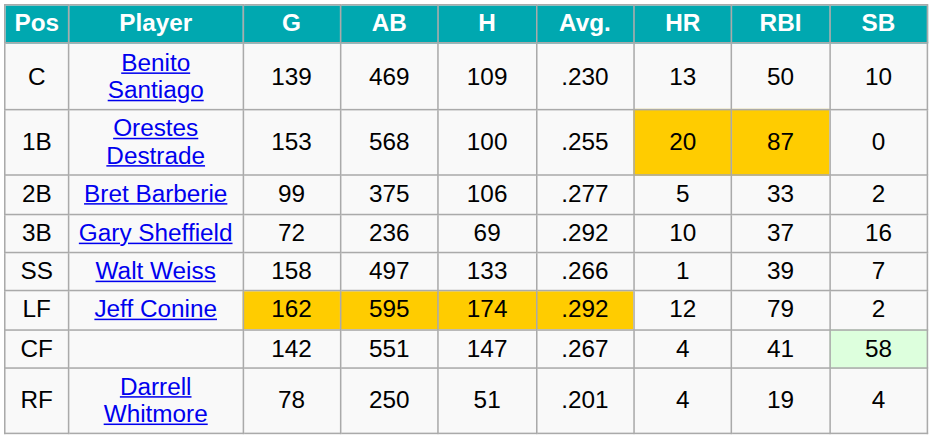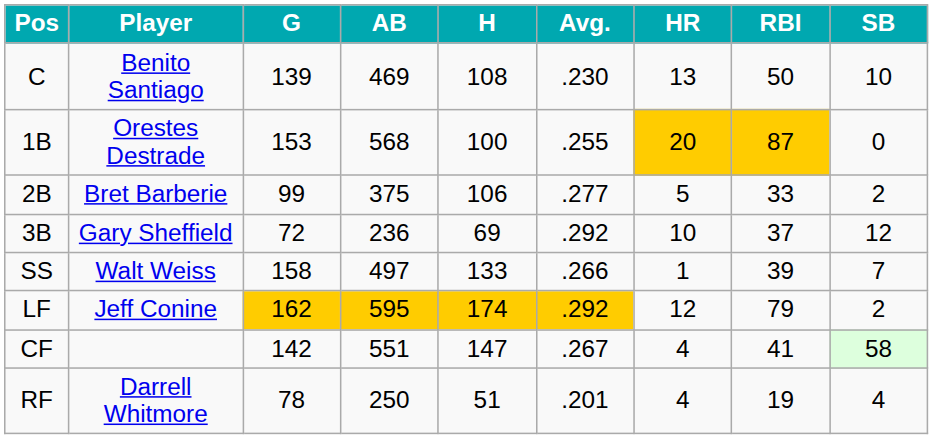 <table class="wikitable sortable">
 <tr>
 <th style=" background:#00a8b0; color:white;" width="5%">Pos</th>
 <th style=" background:#00a8b0; color:white;" width="16%">Player</th>
 <th style=" background:#00a8b0; color:white;" width="9%">G</th>
 <th style=" background:#00a8b0; color:white;" width="9%">AB</th>
 <th style=" background:#00a8b0; color:white;" width="9%">H</th>
 <th style=" background:#00a8b0; color:white;" width="9%">Avg.</th>
 <th style=" background:#00a8b0; color:white;" width="9%">HR</th>
 <th style=" background:#00a8b0; color:white;" width="9%">RBI</th>
 <th style=" background:#00a8b0; color:white;" width="9%">SB</th>
 </tr>
 <tr align="center">
 <td>C</td>
 <td><a href='#'>Benito Santiago</a></td>
 <td>139</td>
 <td>469</td>
-<td>109</td>
+<td>108</td>
 <td>.230</td>
 <td>13</td>
 <td>50</td>
 <td>10</td>
 </tr>
 <tr align="center">
 <td>1B</td>
 <td><a href='#'>Orestes Destrade</a></td>
 <td>153</td>
 <td>568</td>
 <td>100</td>
 <td>.255</td>
 <td bgcolor="#FFCC00">20</td>
 <td bgcolor="#FFCC00">87</td>
 <td>0</td>
 </tr>
 <tr align="center">
 <td>2B</td>
 <td><a href='#'>Bret Barberie</a></td>
 <td>99</td>
 <td>375</td>
 <td>106</td>
 <td>.277</td>
 <td>5</td>
 <td>33</td>
 <td>2</td>
 </tr>
 <tr align="center">
 <td>3B</td>
 <td><a href='#'>Gary Sheffield</a></td>
 <td>72</td>
 <td>236</td>
 <td>69</td>
 <td>.292</td>
 <td>10</td>
 <td>37</td>
-<td>16</td>
+<td>12</td>
 </tr>
 <tr align="center">
 <td>SS</td>
 <td><a href='#'>Walt Weiss</a></td>
 <td>158</td>
 <td>497</td>
 <td>133</td>
 <td>.266</td>
 <td>1</td>
 <td>39</td>
 <td>7</td>
 </tr>
 <tr align="center">
 <td>LF</td>
 <td><a href='#'>Jeff Conine</a></td>
 <td bgcolor="#FFCC00">162</td>
 <td bgcolor="#FFCC00">595</td>
 <td bgcolor="#FFCC00">174</td>
 <td bgcolor="#FFCC00">.292</td>
 <td>12</td>
 <td>79</td>
 <td>2</td>
 </tr>
 <tr align="center">
 <td>CF</td>
 <td></td>
 <td>142</td>
 <td>551</td>
 <td>147</td>
 <td>.267</td>
 <td>4</td>
 <td>41</td>
 <td bgcolor="#DDFFDD">58</td>
 </tr>
 <tr align="center">
 <td>RF</td>
 <td><a href='#'>Darrell Whitmore</a></td>
 <td>78</td>
 <td>250</td>
 <td>51</td>
 <td>.201</td>
 <td>4</td>
 <td>19</td>
 <td>4</td>
 </tr>
 </table>
